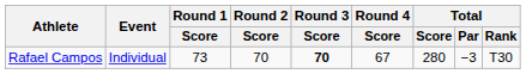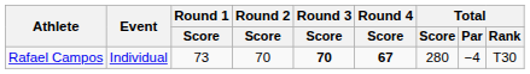 <table class=wikitable style=font-size:90%;text-align:center>
 <tr>
 <th rowspan=2>Athlete</th>
 <th rowspan=2>Event</th>
 <th>Round 1</th>
 <th>Round 2</th>
 <th>Round 3</th>
 <th>Round 4</th>
 <th colspan=3>Total</th>
 </tr>
 <tr style=font-size:95%>
 <th>Score</th>
 <th>Score</th>
 <th>Score</th>
 <th>Score</th>
 <th>Score</th>
 <th>Par</th>
 <th>Rank</th>
 </tr>
 <tr>
 <td align=left><a href='#'>Rafael Campos</a></td>
 <td align=left><a href='#'>Individual</a></td>
 <td>73</td>
 <td>70</td>
 <td><strong>70</strong></td>
-<td>67</td>
+<td><strong>67</strong></td>
 <td>280</td>
-<td>−3</td>
+<td>−4</td>
 <td>T30</td>
 </tr>
 </table>
